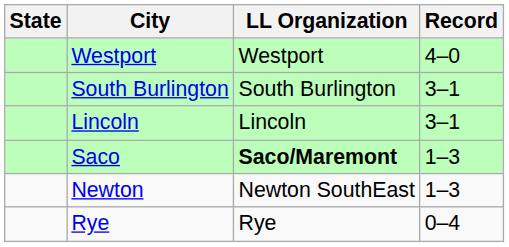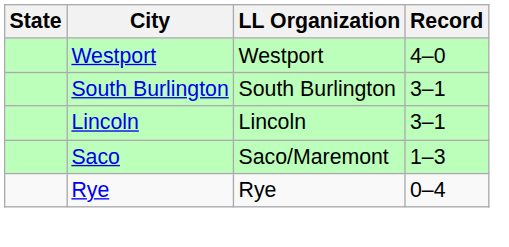 <table class="wikitable">
 <tr>
 <th>State</th>
 <th>City</th>
 <th>LL Organization</th>
 <th>Record</th>
 </tr>
 <tr bgcolor=#bbffbb>
 <td><strong></strong></td>
 <td><a href='#'>Westport</a></td>
 <td>Westport</td>
 <td>4–0</td>
 </tr>
 <tr bgcolor=#bbffbb>
 <td><strong></strong></td>
 <td><a href='#'>South Burlington</a></td>
 <td>South Burlington</td>
 <td>3–1</td>
 </tr>
 <tr bgcolor=#bbffbb>
 <td><strong></strong></td>
 <td><a href='#'>Lincoln</a></td>
 <td>Lincoln</td>
 <td>3–1</td>
 </tr>
 <tr bgcolor=#bbffbb>
 <td><strong></strong></td>
 <td><a href='#'>Saco</a></td>
-<td><strong>Saco/Maremont</strong></td>
-<td>1–3</td>
-</tr>
-<tr>
-<td><strong></strong></td>
-<td><a href='#'>Newton</a></td>
-<td>Newton SouthEast</td>
+<td>Saco/Maremont</td>
 <td>1–3</td>
 </tr>
 <tr>
 <td><strong></strong></td>
 <td><a href='#'>Rye</a></td>
 <td>Rye</td>
 <td>0–4</td>
 </tr>
 </table>
